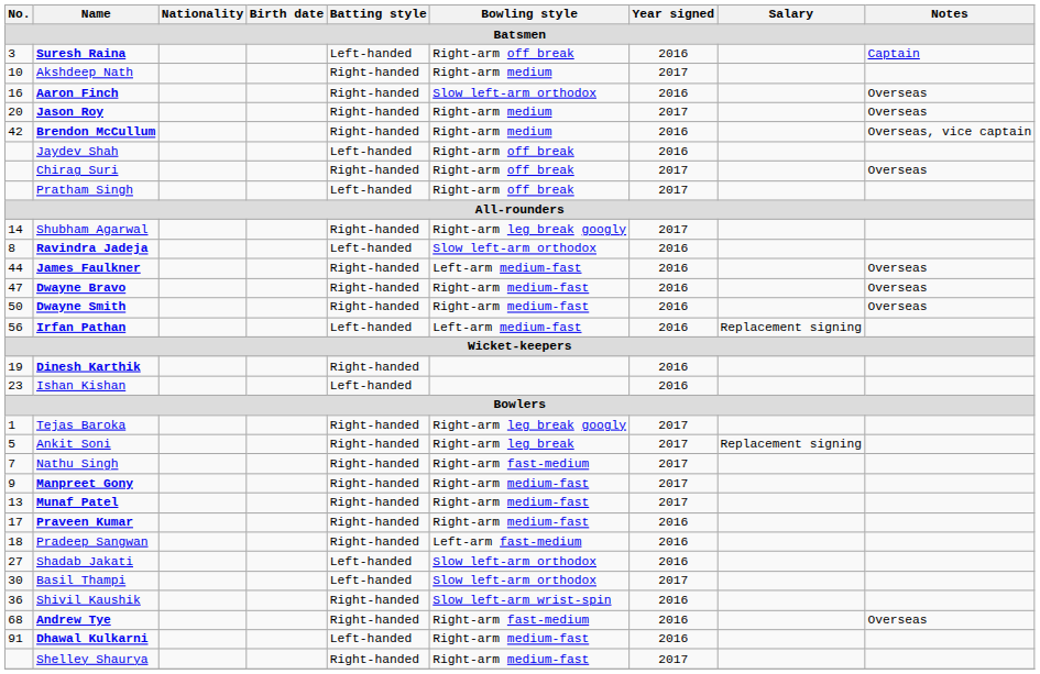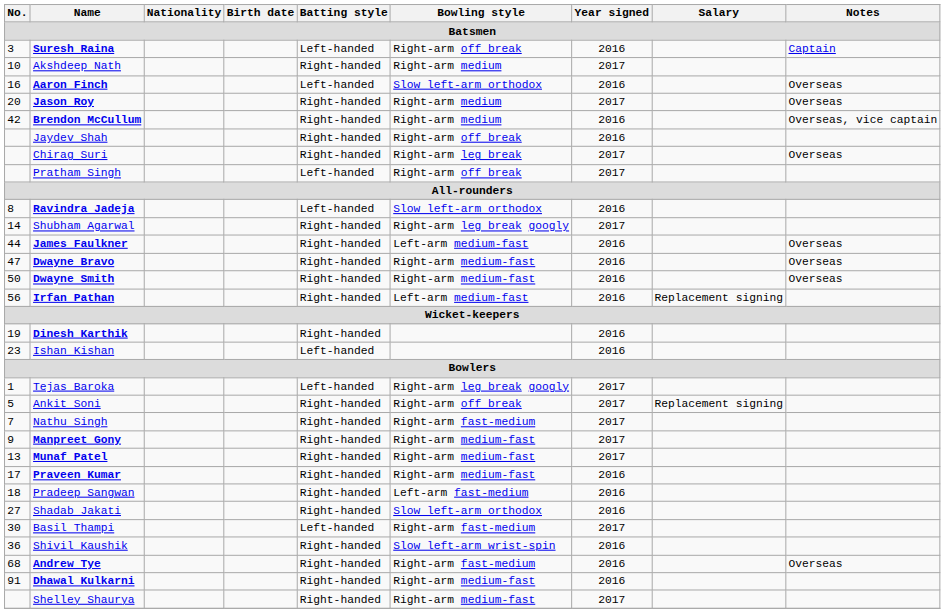 <table class="wikitable"  style="font-size:85%;">
 <tr>
 <th style="text-align:center;">No.</th>
 <th style="text-align:center;">Name</th>
 <th style="text-align:center;">Nationality</th>
 <th style="text-align:center;">Birth date</th>
 <th style="text-align:center;">Batting style</th>
 <th style="text-align:center;">Bowling style</th>
 <th style="text-align:center;">Year signed</th>
 <th style="text-align:center;">Salary</th>
 <th style="text-align:center;">Notes</th>
 </tr>
 <tr>
 <th colspan="9"  style="background:#dcdcdc; text-align:center;">Batsmen</th>
 </tr>
 <tr>
 <td>3</td>
 <td><strong><a href='#'>Suresh Raina</a></strong></td>
 <td></td>
 <td></td>
 <td>Left-handed</td>
 <td>Right-arm <a href='#'>off break</a></td>
 <td style="text-align:center;">2016</td>
 <td style="text-align:right;"></td>
 <td><a href='#'>Captain</a></td>
 </tr>
 <tr>
 <td>10</td>
 <td><a href='#'>Akshdeep Nath</a></td>
 <td></td>
 <td></td>
 <td>Right-handed</td>
 <td>Right-arm <a href='#'>medium</a></td>
 <td style="text-align:center;">2017</td>
 <td style="text-align:right;"></td>
 <td></td>
 </tr>
 <tr>
 <td>16</td>
 <td><strong><a href='#'>Aaron Finch</a></strong></td>
 <td></td>
 <td></td>
-<td>Right-handed</td>
+<td>Left-handed</td>
 <td><a href='#'>Slow left-arm orthodox</a></td>
 <td style="text-align:center;">2016</td>
 <td style="text-align:right;"></td>
 <td>Overseas</td>
 </tr>
 <tr>
 <td>20</td>
 <td><strong><a href='#'>Jason Roy</a></strong></td>
 <td></td>
 <td></td>
 <td>Right-handed</td>
 <td>Right-arm <a href='#'>medium</a></td>
 <td style="text-align:center;">2017</td>
 <td style="text-align:right;"></td>
 <td>Overseas</td>
 </tr>
 <tr>
 <td>42</td>
 <td><strong><a href='#'>Brendon McCullum</a></strong></td>
 <td></td>
 <td></td>
 <td>Right-handed</td>
 <td>Right-arm <a href='#'>medium</a></td>
 <td style="text-align:center;">2016</td>
 <td style="text-align:right;"></td>
 <td>Overseas, vice captain</td>
 </tr>
 <tr>
 <td></td>
 <td><a href='#'>Jaydev Shah</a></td>
 <td></td>
 <td></td>
-<td>Left-handed</td>
+<td>Right-handed</td>
 <td>Right-arm <a href='#'>off break</a></td>
 <td style="text-align:center;">2016</td>
 <td style="text-align:right;"></td>
 <td></td>
 </tr>
 <tr>
 <td></td>
 <td><a href='#'>Chirag Suri</a></td>
 <td></td>
 <td></td>
 <td>Right-handed</td>
-<td>Right-arm <a href='#'>off break</a></td>
+<td>Right-arm <a href='#'>leg break</a></td>
 <td style="text-align:center;">2017</td>
 <td style="text-align:right;"></td>
 <td>Overseas</td>
 </tr>
 <tr>
 <td></td>
 <td><a href='#'>Pratham Singh</a></td>
 <td></td>
 <td></td>
 <td>Left-handed</td>
 <td>Right-arm <a href='#'>off break</a></td>
 <td style="text-align:center;">2017</td>
 <td style="text-align:right;"></td>
 <td></td>
 </tr>
 <tr>
 <th colspan="9"  style="background:#dcdcdc; text-align:center;">All-rounders</th>
 </tr>
 <tr>
+<td>8</td>
+<td><strong><a href='#'>Ravindra Jadeja</a></strong></td>
+<td></td>
+<td></td>
+<td>Left-handed</td>
+<td><a href='#'>Slow left-arm orthodox</a></td>
+<td style="text-align:center;">2016</td>
+<td style="text-align:right;"></td>
+<td></td>
+</tr>
+<tr>
 <td>14</td>
 <td><a href='#'>Shubham Agarwal</a></td>
 <td></td>
 <td></td>
 <td>Right-handed</td>
 <td>Right-arm <a href='#'>leg break</a> <a href='#'>googly</a></td>
 <td style="text-align:center;">2017</td>
-<td style="text-align:right;"></td>
-<td></td>
-</tr>
-<tr>
-<td>8</td>
-<td><strong><a href='#'>Ravindra Jadeja</a></strong></td>
-<td></td>
-<td></td>
-<td>Left-handed</td>
-<td><a href='#'>Slow left-arm orthodox</a></td>
-<td style="text-align:center;">2016</td>
 <td style="text-align:right;"></td>
 <td></td>
 </tr>
 <tr>
 <td>44</td>
 <td><strong><a href='#'>James Faulkner</a></strong></td>
 <td></td>
 <td></td>
 <td>Right-handed</td>
 <td>Left-arm <a href='#'>medium-fast</a></td>
 <td style="text-align:center;">2016</td>
 <td style="text-align:right;"></td>
 <td>Overseas</td>
 </tr>
 <tr>
 <td>47</td>
 <td><strong><a href='#'>Dwayne Bravo</a></strong></td>
 <td></td>
 <td></td>
 <td>Right-handed</td>
 <td>Right-arm <a href='#'>medium-fast</a></td>
 <td style="text-align:center;">2016</td>
 <td style="text-align:right;"></td>
 <td>Overseas</td>
 </tr>
 <tr>
 <td>50</td>
 <td><strong><a href='#'>Dwayne Smith</a></strong></td>
 <td></td>
 <td></td>
 <td>Right-handed</td>
 <td>Right-arm <a href='#'>medium-fast</a></td>
 <td style="text-align:center;">2016</td>
 <td style="text-align:right;"></td>
 <td>Overseas</td>
 </tr>
 <tr>
 <td>56</td>
 <td><strong><a href='#'>Irfan Pathan</a></strong></td>
 <td></td>
 <td></td>
-<td>Left-handed</td>
+<td>Right-handed</td>
 <td>Left-arm <a href='#'>medium-fast</a></td>
 <td style="text-align:center;">2016</td>
 <td style="text-align:right;">Replacement signing</td>
 <td></td>
 </tr>
 <tr>
 <th colspan="9"  style="background:#dcdcdc; text-align:center;">Wicket-keepers</th>
 </tr>
 <tr>
 <td>19</td>
 <td><strong><a href='#'>Dinesh Karthik</a></strong></td>
 <td></td>
 <td></td>
 <td>Right-handed</td>
 <td></td>
 <td style="text-align:center;">2016</td>
 <td style="text-align:right;"></td>
 <td></td>
 </tr>
 <tr>
 <td>23</td>
 <td><a href='#'>Ishan Kishan</a></td>
 <td></td>
 <td></td>
 <td>Left-handed</td>
 <td></td>
 <td style="text-align:center;">2016</td>
 <td style="text-align:right;"></td>
 <td></td>
 </tr>
 <tr>
 <th colspan="9"  style="background:#dcdcdc; text-align:center;">Bowlers</th>
 </tr>
 <tr>
 <td>1</td>
 <td><a href='#'>Tejas Baroka</a></td>
 <td></td>
 <td></td>
-<td>Right-handed</td>
+<td>Left-handed</td>
 <td>Right-arm <a href='#'>leg break</a> <a href='#'>googly</a></td>
 <td style="text-align:center;">2017</td>
 <td style="text-align:right;"></td>
 <td></td>
 </tr>
 <tr>
 <td>5</td>
 <td><a href='#'>Ankit Soni</a></td>
 <td></td>
 <td></td>
 <td>Right-handed</td>
-<td>Right-arm <a href='#'>leg break</a></td>
+<td>Right-arm <a href='#'>off break</a></td>
 <td style="text-align:center;">2017</td>
 <td style="text-align:right;">Replacement signing</td>
 <td></td>
 </tr>
 <tr>
 <td>7</td>
 <td><a href='#'>Nathu Singh</a></td>
 <td></td>
 <td></td>
 <td>Right-handed</td>
 <td>Right-arm <a href='#'>fast-medium</a></td>
 <td style="text-align:center;">2017</td>
 <td style="text-align:right;"></td>
 <td></td>
 </tr>
 <tr>
 <td>9</td>
 <td><strong><a href='#'>Manpreet Gony</a></strong></td>
 <td></td>
 <td></td>
 <td>Right-handed</td>
 <td>Right-arm <a href='#'>medium-fast</a></td>
 <td style="text-align:center;">2017</td>
 <td style="text-align:right;"></td>
 <td></td>
 </tr>
 <tr>
 <td>13</td>
 <td><strong><a href='#'>Munaf Patel</a></strong></td>
 <td></td>
 <td></td>
 <td>Right-handed</td>
 <td>Right-arm <a href='#'>medium-fast</a></td>
 <td style="text-align:center;">2017</td>
 <td style="text-align:right;"></td>
 <td></td>
 </tr>
 <tr>
 <td>17</td>
 <td><strong><a href='#'>Praveen Kumar</a></strong></td>
 <td></td>
 <td></td>
 <td>Right-handed</td>
 <td>Right-arm <a href='#'>medium-fast</a></td>
 <td style="text-align:center;">2016</td>
 <td style="text-align:right;"></td>
 <td></td>
 </tr>
 <tr>
 <td>18</td>
 <td><a href='#'>Pradeep Sangwan</a></td>
 <td></td>
 <td></td>
 <td>Right-handed</td>
 <td>Left-arm <a href='#'>fast-medium</a></td>
 <td style="text-align:center;">2016</td>
 <td style="text-align:right;"></td>
 <td></td>
 </tr>
 <tr>
 <td>27</td>
 <td><a href='#'>Shadab Jakati</a></td>
 <td></td>
 <td></td>
-<td>Left-handed</td>
+<td>Right-handed</td>
 <td><a href='#'>Slow left-arm orthodox</a></td>
 <td style="text-align:center;">2016</td>
 <td style="text-align:right;"></td>
 <td></td>
 </tr>
 <tr>
 <td>30</td>
 <td><a href='#'>Basil Thampi</a></td>
 <td></td>
 <td></td>
 <td>Left-handed</td>
-<td><a href='#'>Slow left-arm orthodox</a></td>
+<td>Right-arm <a href='#'>fast-medium</a></td>
 <td style="text-align:center;">2017</td>
 <td style="text-align:right;"></td>
 <td></td>
 </tr>
 <tr>
 <td>36</td>
 <td><a href='#'>Shivil Kaushik</a></td>
 <td></td>
 <td></td>
 <td>Right-handed</td>
 <td><a href='#'>Slow left-arm wrist-spin</a></td>
 <td style="text-align:center;">2016</td>
 <td style="text-align:right;"></td>
 <td></td>
 </tr>
 <tr>
 <td>68</td>
 <td><strong><a href='#'>Andrew Tye</a></strong></td>
 <td></td>
 <td></td>
 <td>Right-handed</td>
 <td>Right-arm <a href='#'>fast-medium</a></td>
 <td style="text-align:center;">2016</td>
 <td style="text-align:right;"></td>
 <td>Overseas</td>
 </tr>
 <tr>
 <td>91</td>
 <td><strong><a href='#'>Dhawal Kulkarni</a></strong></td>
 <td></td>
 <td></td>
-<td>Left-handed</td>
+<td>Right-handed</td>
 <td>Right-arm <a href='#'>medium-fast</a></td>
 <td style="text-align:center;">2016</td>
 <td style="text-align:right;"></td>
 <td></td>
 </tr>
 <tr>
 <td></td>
 <td><a href='#'>Shelley Shaurya</a></td>
 <td></td>
 <td></td>
 <td>Right-handed</td>
 <td>Right-arm <a href='#'>medium-fast</a></td>
 <td style="text-align:center;">2017</td>
 <td style="text-align:right;"></td>
 <td></td>
 </tr>
 <tr>
 </tr>
 </table>
